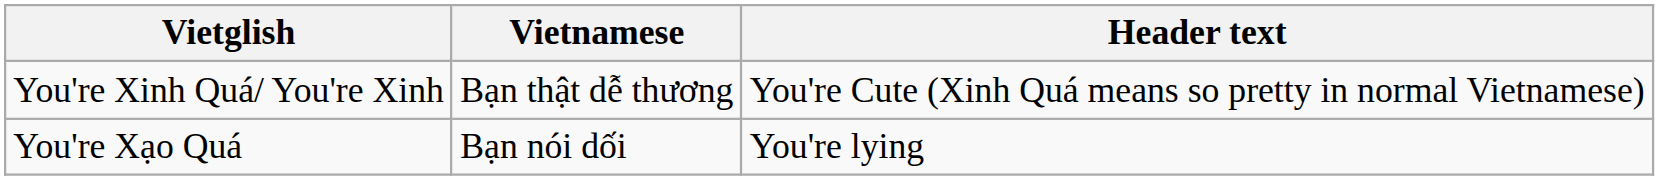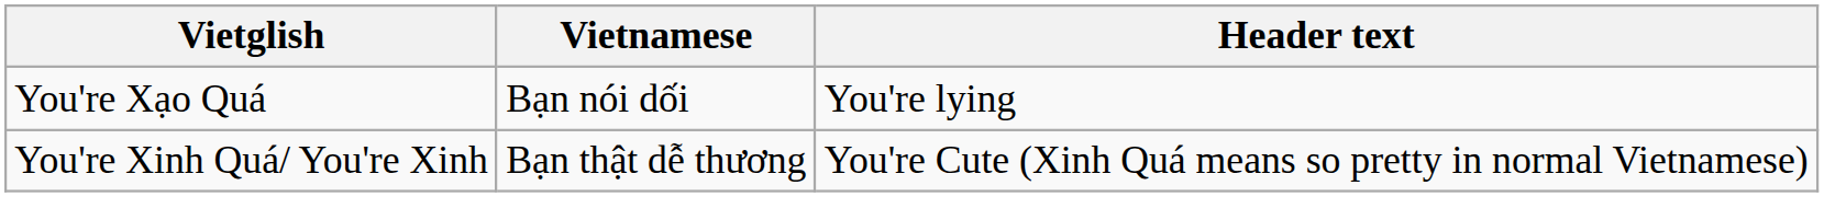 <table class="wikitable">
 <tr>
 <th>Vietglish</th>
 <th>Vietnamese</th>
 <th>Header text</th>
 </tr>
 <tr>
+<td>You're Xạo Quá</td>
+<td>Bạn nói dối</td>
+<td>You're lying</td>
+</tr>
+<tr>
 <td>You're Xinh Quá/ You're Xinh</td>
 <td>Bạn thật dễ thương</td>
 <td>You're Cute (Xinh Quá means so pretty in normal Vietnamese)</td>
 </tr>
-<tr>
-<td>You're Xạo Quá</td>
-<td>Bạn nói dối</td>
-<td>You're lying</td>
-</tr>
 </table>
